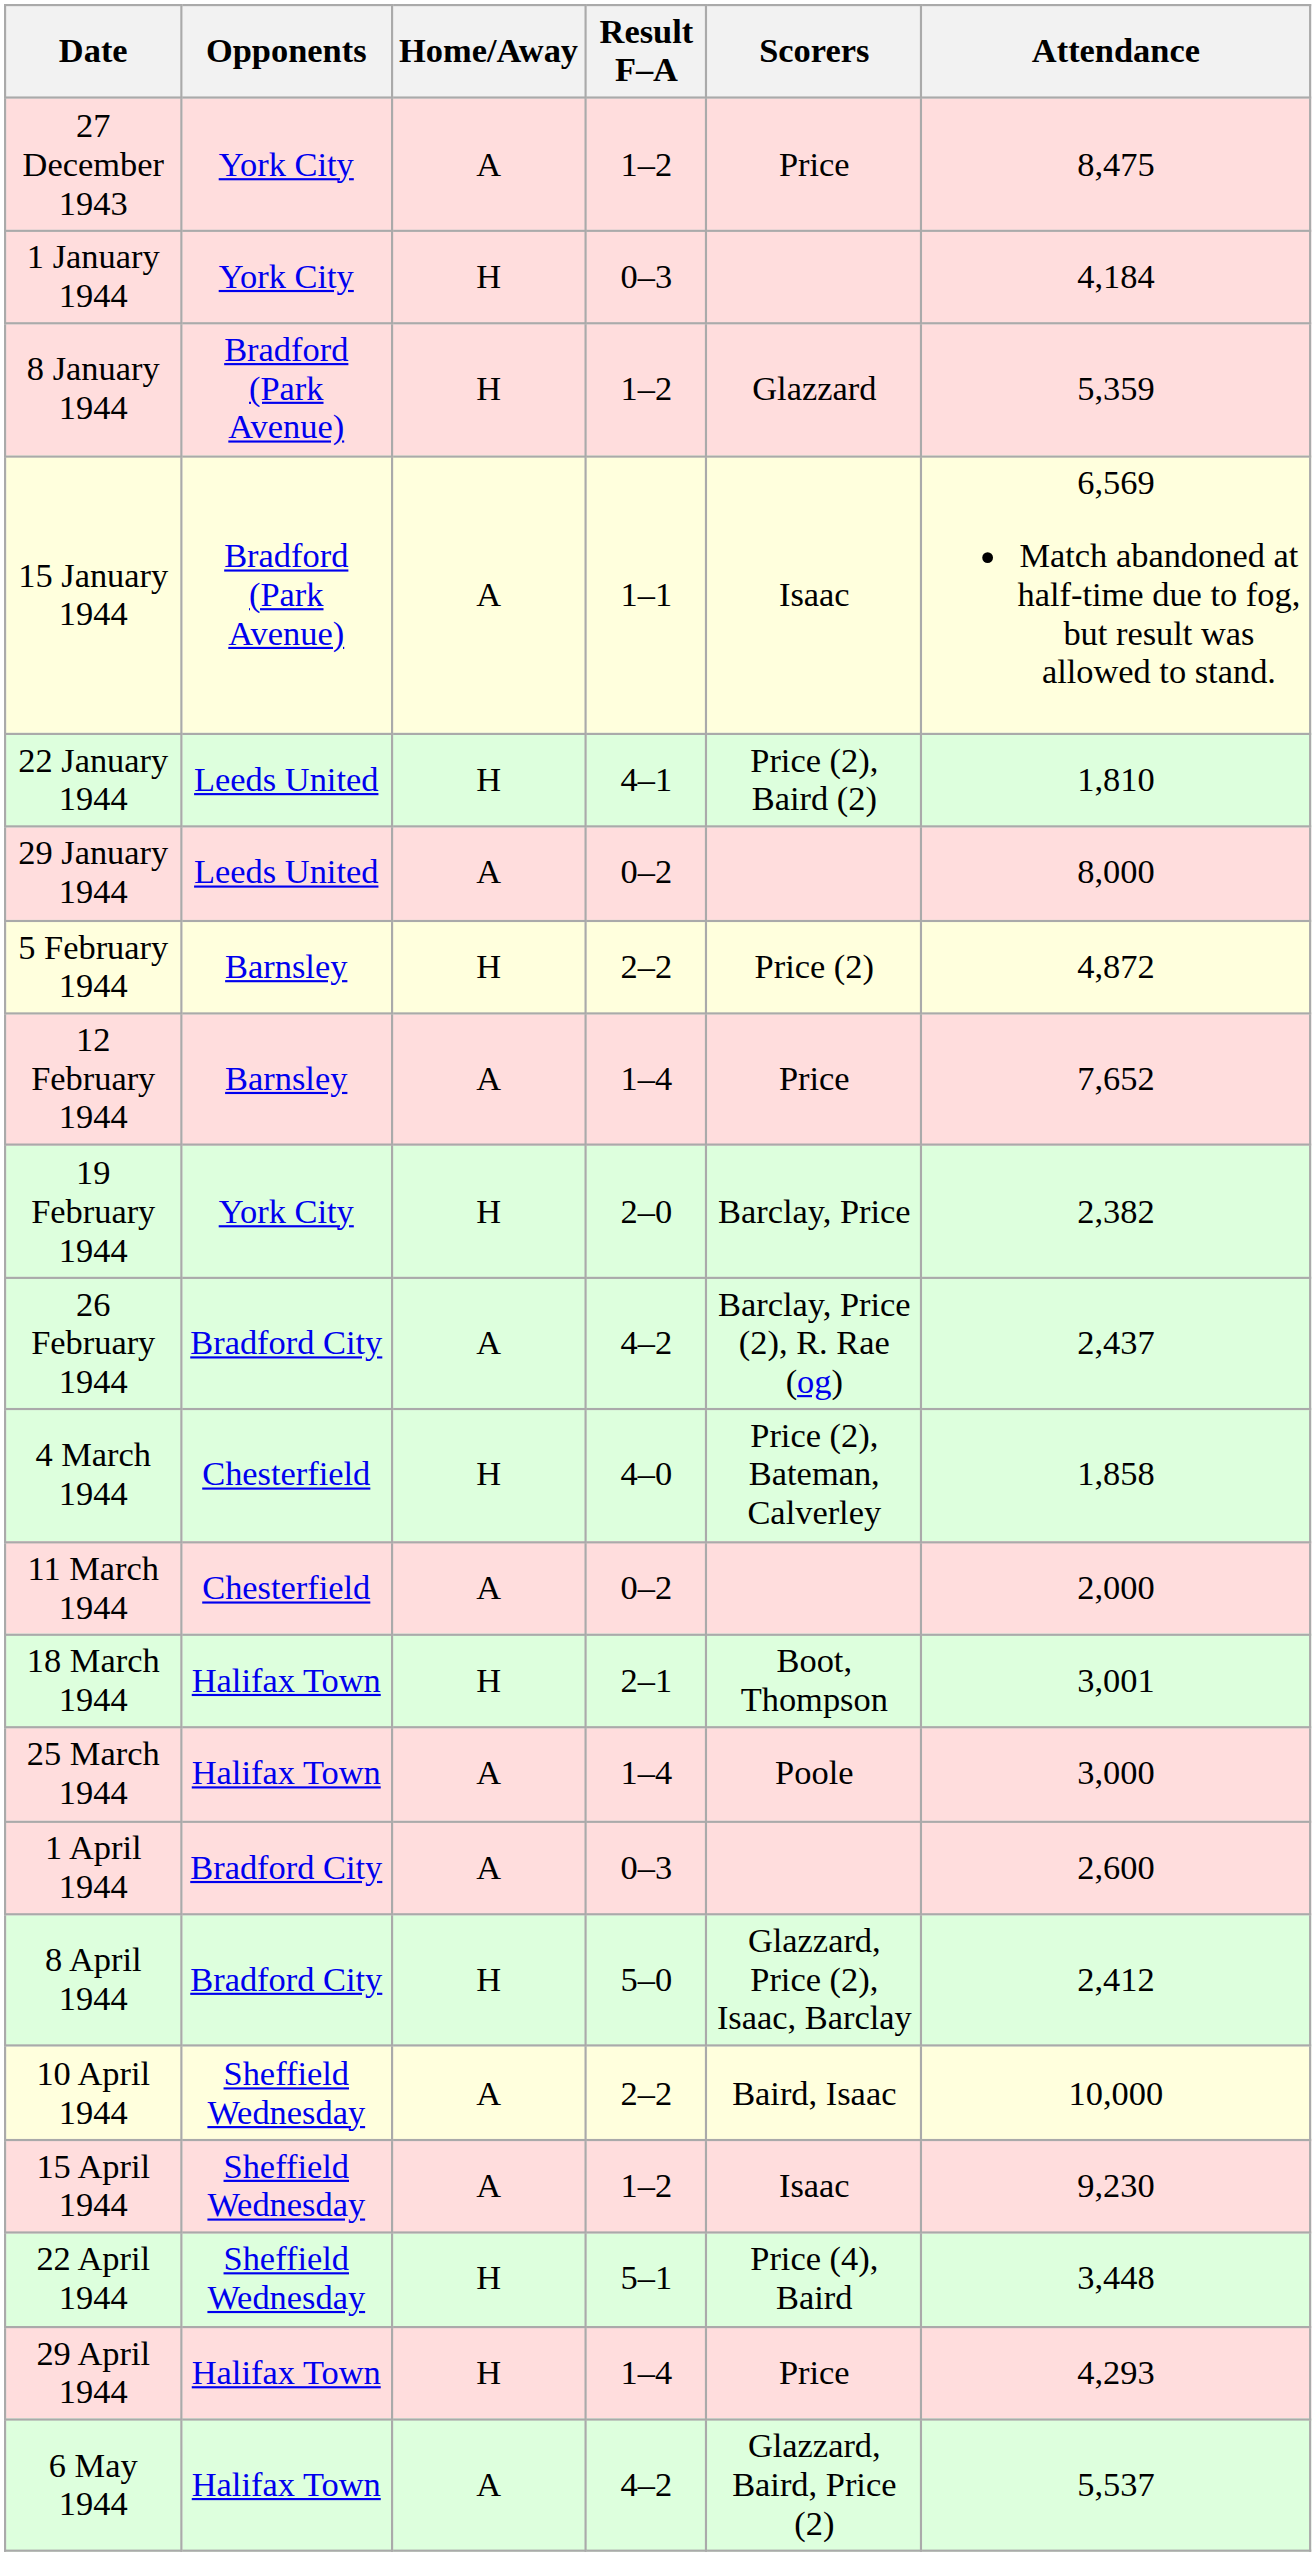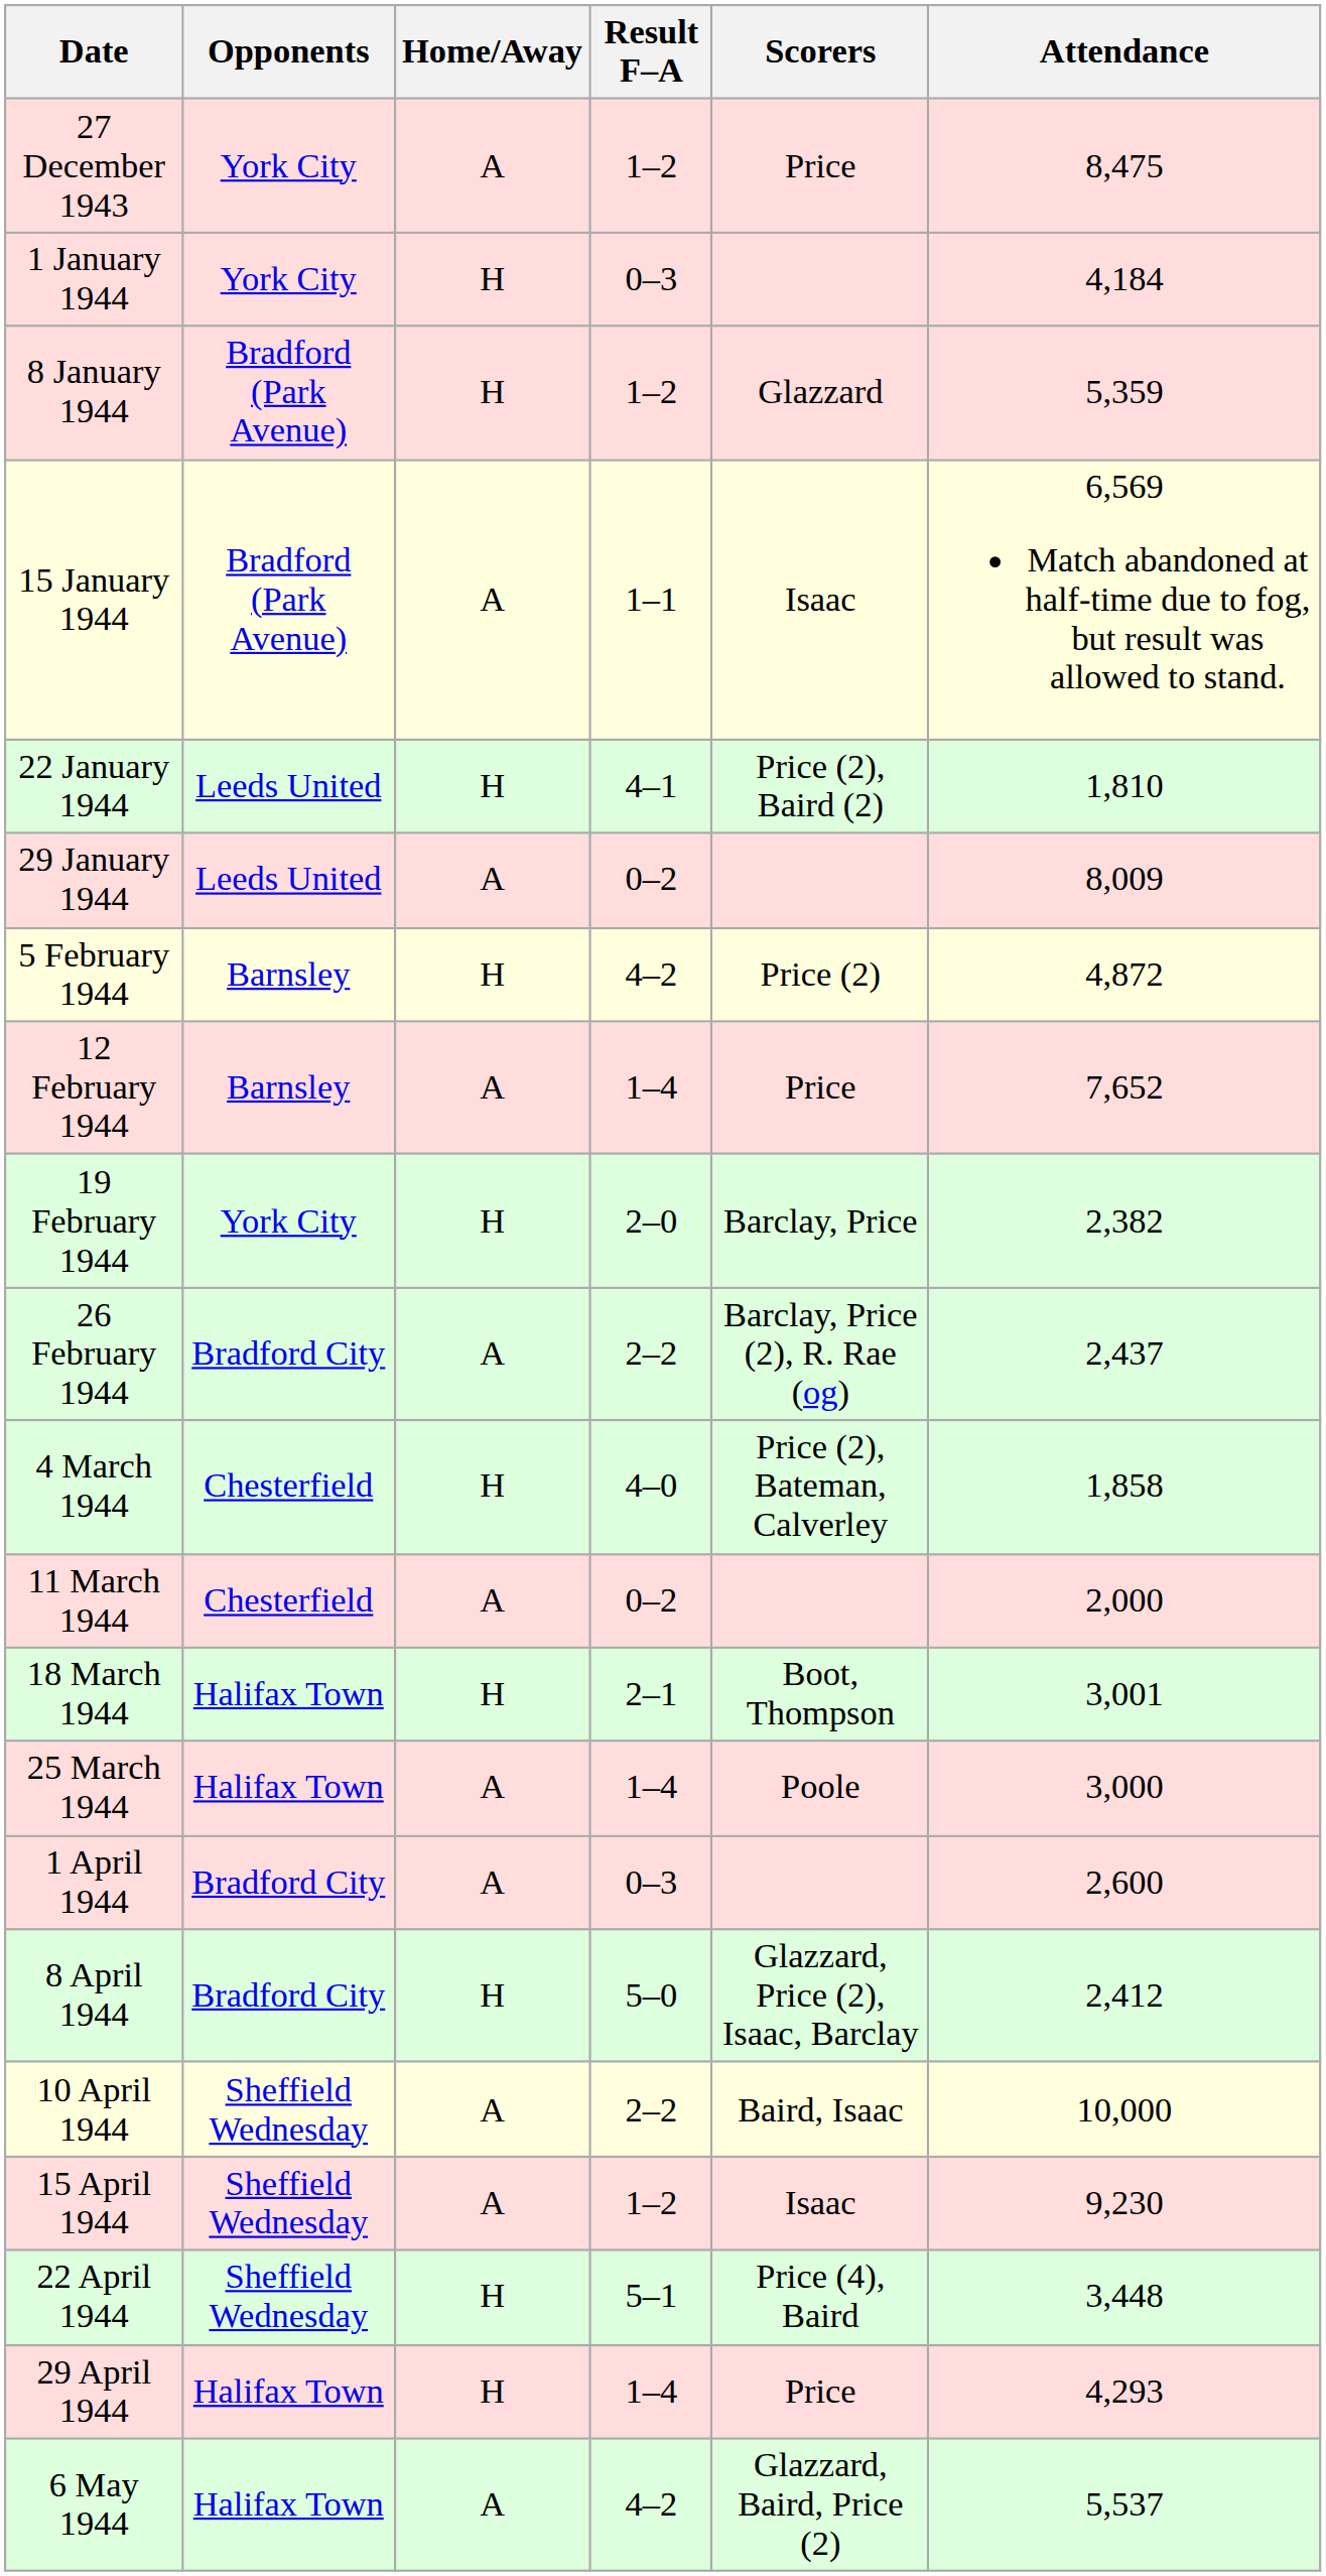 <table class="wikitable" style="text-align:center;">
 <tr>
 <th scope="col">Date</th>
 <th scope="col">Opponents</th>
 <th scope="col">Home/Away</th>
 <th scope="col">Result F–A</th>
 <th scope="col">Scorers</th>
 <th scope="col">Attendance</th>
 </tr>
 <tr style="background: #ffdddd">
 <td>27 December 1943</td>
 <td><a href='#'>York City</a></td>
 <td>A</td>
 <td>1–2</td>
 <td>Price</td>
 <td>8,475</td>
 </tr>
 <tr style="background: #ffdddd">
 <td>1 January 1944</td>
 <td><a href='#'>York City</a></td>
 <td>H</td>
 <td>0–3</td>
 <td></td>
 <td>4,184</td>
 </tr>
 <tr style="background: #ffdddd">
 <td>8 January 1944</td>
 <td><a href='#'>Bradford (Park Avenue)</a></td>
 <td>H</td>
 <td>1–2</td>
 <td>Glazzard</td>
 <td>5,359</td>
 </tr>
 <tr style="background: #ffffdd">
 <td>15 January 1944</td>
 <td><a href='#'>Bradford (Park Avenue)</a></td>
 <td>A</td>
 <td>1–1</td>
 <td>Isaac</td>
 <td>6,569<br><ul><li>Match abandoned at half-time due to fog, but result was allowed to stand.</li></ul></td>
 </tr>
 <tr style="background: #ddffdd">
 <td>22 January 1944</td>
 <td><a href='#'>Leeds United</a></td>
 <td>H</td>
 <td>4–1</td>
 <td>Price (2), Baird (2)</td>
 <td>1,810</td>
 </tr>
 <tr style="background: #ffdddd">
 <td>29 January 1944</td>
 <td><a href='#'>Leeds United</a></td>
 <td>A</td>
 <td>0–2</td>
 <td></td>
-<td>8,000</td>
+<td>8,009</td>
 </tr>
 <tr style="background: #ffffdd">
 <td>5 February 1944</td>
 <td><a href='#'>Barnsley</a></td>
 <td>H</td>
-<td>2–2</td>
+<td>4–2</td>
 <td>Price (2)</td>
 <td>4,872</td>
 </tr>
 <tr style="background: #ffdddd">
 <td>12 February 1944</td>
 <td><a href='#'>Barnsley</a></td>
 <td>A</td>
 <td>1–4</td>
 <td>Price</td>
 <td>7,652</td>
 </tr>
 <tr style="background: #ddffdd">
 <td>19 February 1944</td>
 <td><a href='#'>York City</a></td>
 <td>H</td>
 <td>2–0</td>
 <td>Barclay, Price</td>
 <td>2,382</td>
 </tr>
 <tr style="background: #ddffdd">
 <td>26 February 1944</td>
 <td><a href='#'>Bradford City</a></td>
 <td>A</td>
-<td>4–2</td>
+<td>2–2</td>
 <td>Barclay, Price (2), R. Rae (<a href='#'>og</a>)</td>
 <td>2,437</td>
 </tr>
 <tr style="background: #ddffdd">
 <td>4 March 1944</td>
 <td><a href='#'>Chesterfield</a></td>
 <td>H</td>
 <td>4–0</td>
 <td>Price (2), Bateman, Calverley</td>
 <td>1,858</td>
 </tr>
 <tr style="background: #ffdddd">
 <td>11 March 1944</td>
 <td><a href='#'>Chesterfield</a></td>
 <td>A</td>
 <td>0–2</td>
 <td></td>
 <td>2,000</td>
 </tr>
 <tr style="background: #ddffdd">
 <td>18 March 1944</td>
 <td><a href='#'>Halifax Town</a></td>
 <td>H</td>
 <td>2–1</td>
 <td>Boot, Thompson</td>
 <td>3,001</td>
 </tr>
 <tr style="background: #ffdddd">
 <td>25 March 1944</td>
 <td><a href='#'>Halifax Town</a></td>
 <td>A</td>
 <td>1–4</td>
 <td>Poole</td>
 <td>3,000</td>
 </tr>
 <tr style="background: #ffdddd">
 <td>1 April 1944</td>
 <td><a href='#'>Bradford City</a></td>
 <td>A</td>
 <td>0–3</td>
 <td></td>
 <td>2,600</td>
 </tr>
 <tr style="background: #ddffdd">
 <td>8 April 1944</td>
 <td><a href='#'>Bradford City</a></td>
 <td>H</td>
 <td>5–0</td>
 <td>Glazzard, Price (2), Isaac, Barclay</td>
 <td>2,412</td>
 </tr>
 <tr style="background: #ffffdd">
 <td>10 April 1944</td>
 <td><a href='#'>Sheffield Wednesday</a></td>
 <td>A</td>
 <td>2–2</td>
 <td>Baird, Isaac</td>
 <td>10,000</td>
 </tr>
 <tr style="background: #ffdddd">
 <td>15 April 1944</td>
 <td><a href='#'>Sheffield Wednesday</a></td>
 <td>A</td>
 <td>1–2</td>
 <td>Isaac</td>
 <td>9,230</td>
 </tr>
 <tr style="background: #ddffdd">
 <td>22 April 1944</td>
 <td><a href='#'>Sheffield Wednesday</a></td>
 <td>H</td>
 <td>5–1</td>
 <td>Price (4), Baird</td>
 <td>3,448</td>
 </tr>
 <tr style="background: #ffdddd">
 <td>29 April 1944</td>
 <td><a href='#'>Halifax Town</a></td>
 <td>H</td>
 <td>1–4</td>
 <td>Price</td>
 <td>4,293</td>
 </tr>
 <tr style="background: #ddffdd">
 <td>6 May 1944</td>
 <td><a href='#'>Halifax Town</a></td>
 <td>A</td>
 <td>4–2</td>
 <td>Glazzard, Baird, Price (2)</td>
 <td>5,537</td>
 </tr>
 </table>
